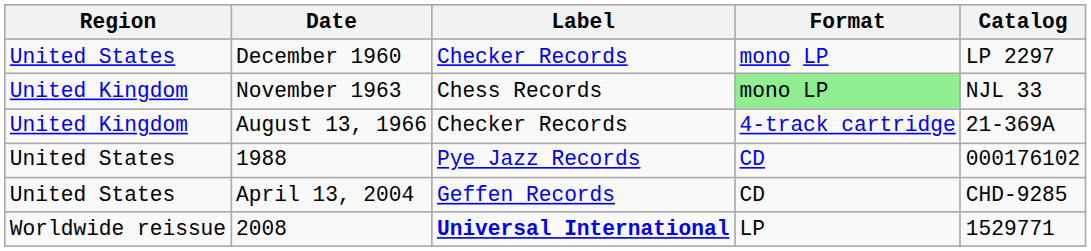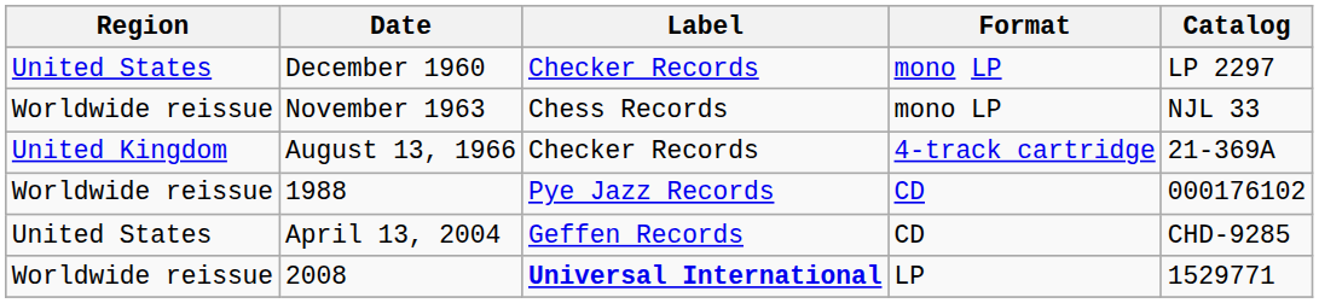 <table class="wikitable">
 <tr>
 <th>Region</th>
 <th>Date</th>
 <th>Label</th>
 <th>Format</th>
 <th>Catalog</th>
 </tr>
 <tr>
 <td><a href='#'>United States</a></td>
 <td>December 1960</td>
 <td><a href='#'>Checker Records</a></td>
 <td><a href='#'>mono</a> <a href='#'>LP</a></td>
 <td>LP 2297</td>
 </tr>
 <tr>
-<td><a href='#'>United Kingdom</a></td>
+<td>Worldwide reissue</td>
 <td>November 1963</td>
 <td>Chess Records</td>
-<td style="background: lightgreen;">mono LP</td>
+<td>mono LP</td>
 <td>NJL 33</td>
 </tr>
 <tr>
 <td><a href='#'>United Kingdom</a></td>
 <td>August 13, 1966</td>
 <td>Checker Records</td>
 <td><a href='#'>4-track cartridge</a></td>
 <td>21-369A</td>
 </tr>
 <tr>
-<td>United States</td>
+<td>Worldwide reissue</td>
 <td>1988</td>
 <td><a href='#'>Pye Jazz Records</a></td>
 <td><a href='#'>CD</a></td>
 <td>000176102</td>
 </tr>
 <tr>
 <td>United States</td>
 <td>April 13, 2004</td>
 <td><a href='#'>Geffen Records</a></td>
 <td>CD</td>
 <td>CHD-9285</td>
 </tr>
 <tr>
 <td>Worldwide reissue</td>
 <td>2008</td>
 <td><strong><a href='#'>Universal International</a></strong></td>
 <td>LP</td>
 <td>1529771</td>
 </tr>
 </table>
